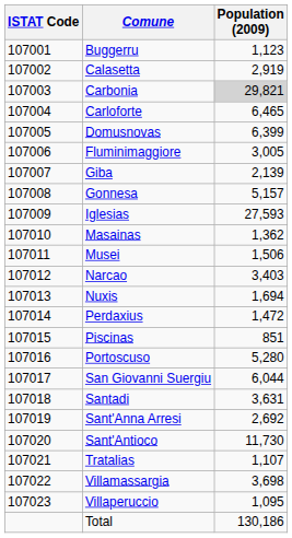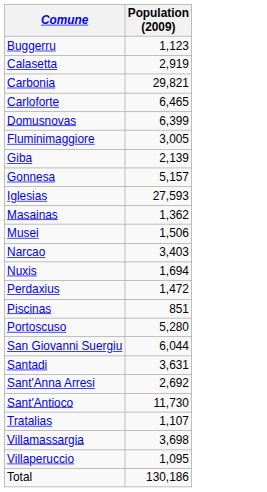 <table class="wikitable sortable">
 <tr>
-<th><a href='#'>ISTAT</a> Code</th>
 <th><em><a href='#'>Comune</a></em></th>
 <th>Population <br>(2009)</th>
 </tr>
 <tr>
-<td>107001</td>
 <td><a href='#'>Buggerru</a></td>
 <td align="right">1,123</td>
 </tr>
 <tr>
-<td>107002</td>
 <td><a href='#'>Calasetta</a></td>
 <td align="right">2,919</td>
 </tr>
 <tr>
-<td>107003</td>
 <td><a href='#'>Carbonia</a></td>
-<td align="right" style="background: lightgrey;">29,821</td>
+<td align="right">29,821</td>
 </tr>
 <tr>
-<td>107004</td>
 <td><a href='#'>Carloforte</a></td>
 <td align="right">6,465</td>
 </tr>
 <tr>
-<td>107005</td>
 <td><a href='#'>Domusnovas</a></td>
 <td align="right">6,399</td>
 </tr>
 <tr>
-<td>107006</td>
 <td><a href='#'>Fluminimaggiore</a></td>
 <td align="right">3,005</td>
 </tr>
 <tr>
-<td>107007</td>
 <td><a href='#'>Giba</a></td>
 <td align="right">2,139</td>
 </tr>
 <tr>
-<td>107008</td>
 <td><a href='#'>Gonnesa</a></td>
 <td align="right">5,157</td>
 </tr>
 <tr>
-<td>107009</td>
 <td><a href='#'>Iglesias</a></td>
 <td align="right">27,593</td>
 </tr>
 <tr>
-<td>107010</td>
 <td><a href='#'>Masainas</a></td>
 <td align="right">1,362</td>
 </tr>
 <tr>
-<td>107011</td>
 <td><a href='#'>Musei</a></td>
 <td align="right">1,506</td>
 </tr>
 <tr>
-<td>107012</td>
 <td><a href='#'>Narcao</a></td>
 <td align="right">3,403</td>
 </tr>
 <tr>
-<td>107013</td>
 <td><a href='#'>Nuxis</a></td>
 <td align="right">1,694</td>
 </tr>
 <tr>
-<td>107014</td>
 <td><a href='#'>Perdaxius</a></td>
 <td align="right">1,472</td>
 </tr>
 <tr>
-<td>107015</td>
 <td><a href='#'>Piscinas</a></td>
 <td align="right">851</td>
 </tr>
 <tr>
-<td>107016</td>
 <td><a href='#'>Portoscuso</a></td>
 <td align="right">5,280</td>
 </tr>
 <tr>
-<td>107017</td>
 <td><a href='#'>San Giovanni Suergiu</a></td>
 <td align="right">6,044</td>
 </tr>
 <tr>
-<td>107018</td>
 <td><a href='#'>Santadi</a></td>
 <td align="right">3,631</td>
 </tr>
 <tr>
-<td>107019</td>
 <td><a href='#'>Sant'Anna Arresi</a></td>
 <td align="right">2,692</td>
 </tr>
 <tr>
-<td>107020</td>
 <td><a href='#'>Sant'Antioco</a></td>
 <td align="right">11,730</td>
 </tr>
 <tr>
-<td>107021</td>
 <td><a href='#'>Tratalias</a></td>
 <td align="right">1,107</td>
 </tr>
 <tr>
-<td>107022</td>
 <td><a href='#'>Villamassargia</a></td>
 <td align="right">3,698</td>
 </tr>
 <tr>
-<td>107023</td>
 <td><a href='#'>Villaperuccio</a></td>
 <td align="right">1,095</td>
 </tr>
 <tr>
-<td></td>
 <td>Total</td>
 <td align="right">130,186</td>
 </tr>
 </table>
